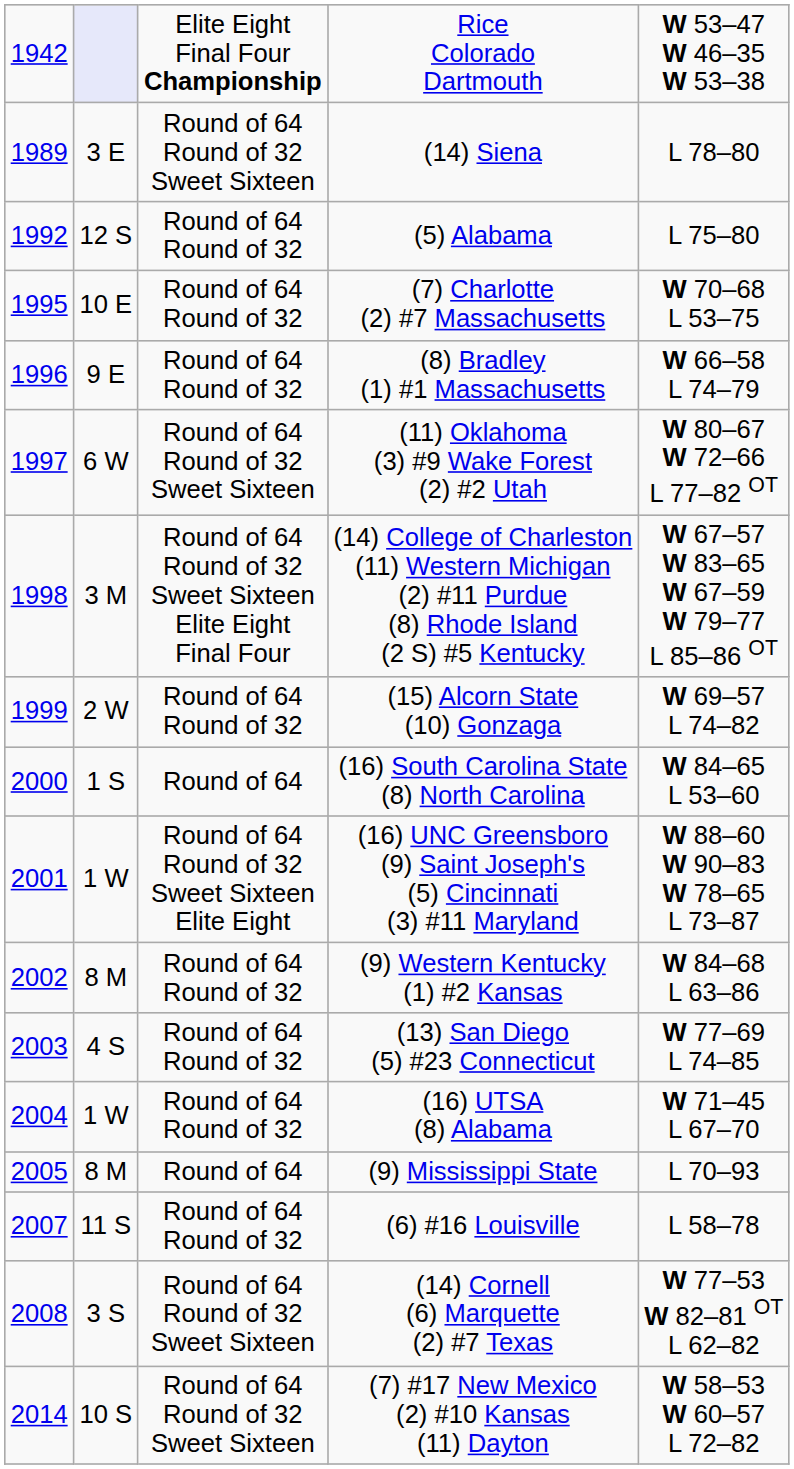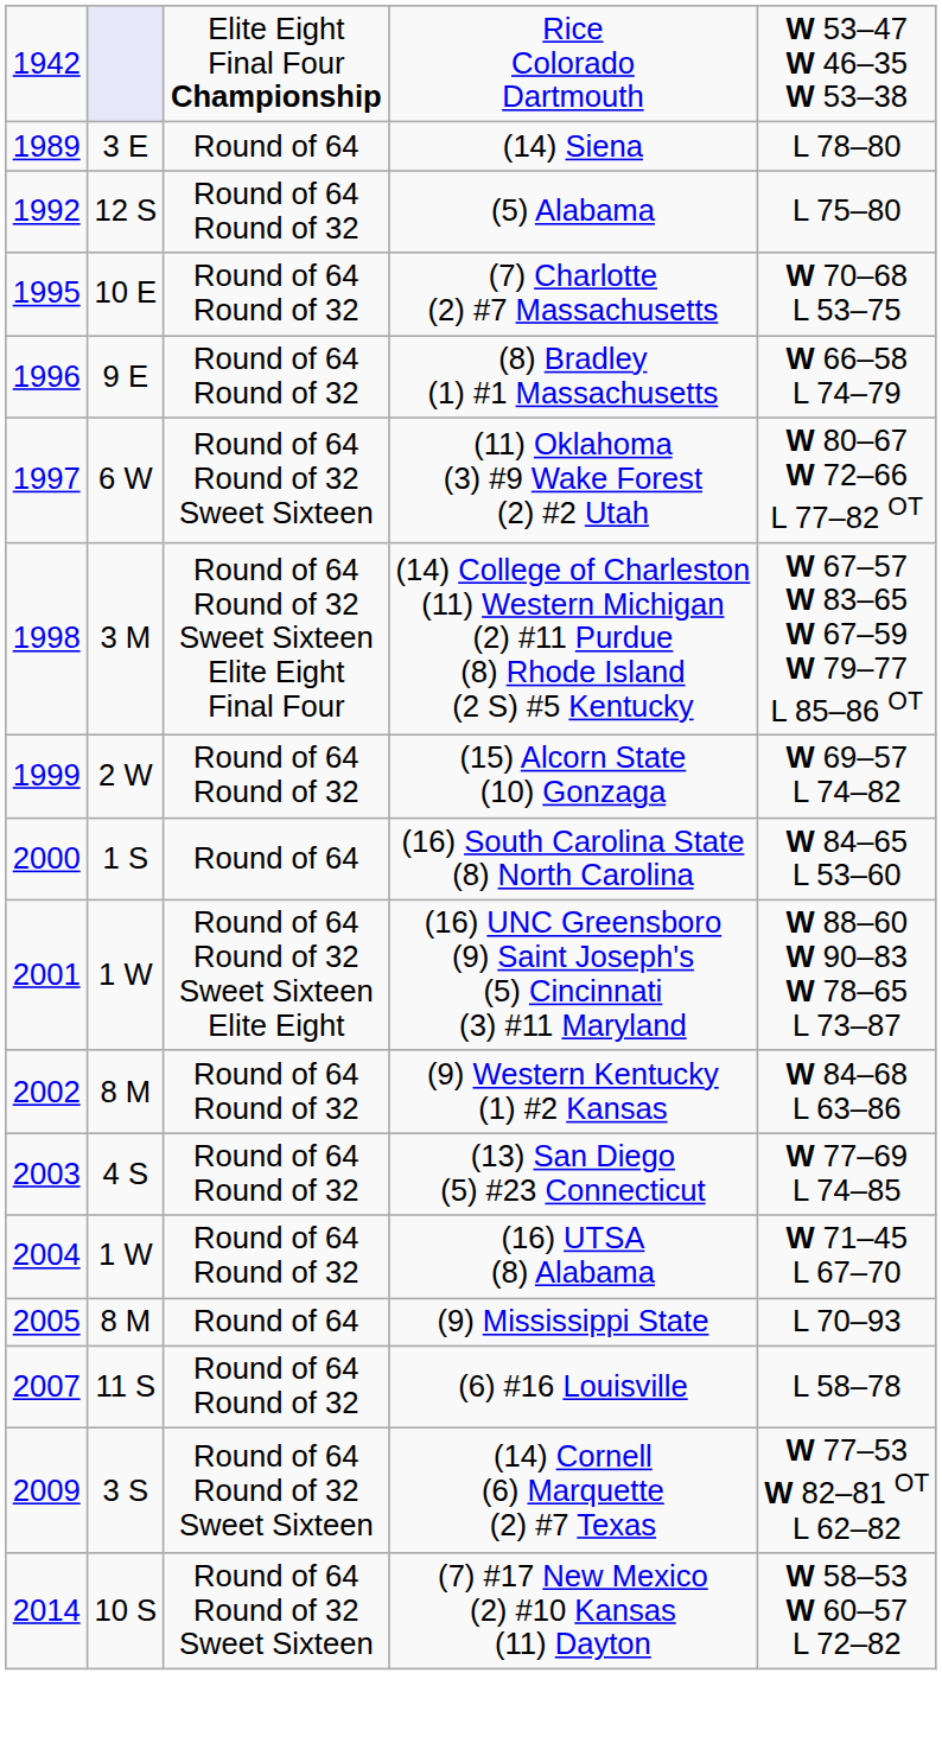 <table class=wikitable style="text-align:center">
 <tr>
 <td><a href='#'>1942</a></td>
 <td style="background:#E6E8FA;"></td>
 <td>Elite Eight<br>Final Four<br><strong>Championship</strong></td>
 <td><a href='#'>Rice</a><br><a href='#'>Colorado</a><br><a href='#'>Dartmouth</a></td>
 <td><strong>W</strong> 53–47<br><strong>W</strong> 46–35<br><strong>W</strong> 53–38</td>
 </tr>
 <tr>
 <td><a href='#'>1989</a></td>
 <td>3 E</td>
-<td>Round of 64<br>Round of 32<br>Sweet Sixteen</td>
+<td>Round of 64</td>
 <td>(14) <a href='#'>Siena</a></td>
 <td>L 78–80</td>
 </tr>
 <tr>
 <td><a href='#'>1992</a></td>
 <td>12 S</td>
 <td>Round of 64<br>Round of 32</td>
 <td>(5) <a href='#'>Alabama</a></td>
 <td>L 75–80</td>
 </tr>
 <tr>
 <td><a href='#'>1995</a></td>
 <td>10 E</td>
 <td>Round of 64<br>Round of 32</td>
 <td>(7) <a href='#'>Charlotte</a><br>(2) #7 <a href='#'>Massachusetts</a></td>
 <td><strong>W</strong> 70–68<br>L 53–75</td>
 </tr>
 <tr>
 <td><a href='#'>1996</a></td>
 <td>9 E</td>
 <td>Round of 64<br>Round of 32</td>
 <td>(8) <a href='#'>Bradley</a><br>(1) #1 <a href='#'>Massachusetts</a></td>
 <td><strong>W</strong> 66–58<br>L 74–79</td>
 </tr>
 <tr>
 <td><a href='#'>1997</a></td>
 <td>6 W</td>
 <td>Round of 64<br>Round of 32<br>Sweet Sixteen</td>
 <td>(11) <a href='#'>Oklahoma</a><br>(3) #9 <a href='#'>Wake Forest</a><br>(2) #2 <a href='#'>Utah</a></td>
 <td><strong>W</strong> 80–67<br><strong>W</strong> 72–66<br>L 77–82 <sup>OT</sup></td>
 </tr>
 <tr>
 <td><a href='#'>1998</a></td>
 <td>3 M</td>
 <td>Round of 64<br>Round of 32<br>Sweet Sixteen<br>Elite Eight<br>Final Four</td>
 <td>(14) <a href='#'>College of Charleston</a><br>(11) <a href='#'>Western Michigan</a><br>(2) #11 <a href='#'>Purdue</a><br>(8) <a href='#'>Rhode Island</a><br>(2 S) #5 <a href='#'>Kentucky</a></td>
 <td><strong>W</strong> 67–57<br><strong>W</strong> 83–65<br><strong>W</strong> 67–59<br><strong>W</strong> 79–77<br>L 85–86 <sup>OT</sup></td>
 </tr>
 <tr>
 <td><a href='#'>1999</a></td>
 <td>2 W</td>
 <td>Round of 64<br>Round of 32</td>
 <td>(15) <a href='#'>Alcorn State</a><br>(10) <a href='#'>Gonzaga</a></td>
 <td><strong>W</strong> 69–57<br>L 74–82</td>
 </tr>
 <tr>
 <td><a href='#'>2000</a></td>
 <td>1 S</td>
 <td>Round of 64</td>
 <td>(16) <a href='#'>South Carolina State</a><br>(8) <a href='#'>North Carolina</a></td>
 <td><strong>W</strong> 84–65<br>L 53–60</td>
 </tr>
 <tr>
 <td><a href='#'>2001</a></td>
 <td>1 W</td>
 <td>Round of 64<br>Round of 32<br>Sweet Sixteen<br>Elite Eight</td>
 <td>(16) <a href='#'>UNC Greensboro</a><br>(9) <a href='#'>Saint Joseph's</a><br>(5) <a href='#'>Cincinnati</a><br>(3) #11 <a href='#'>Maryland</a></td>
 <td><strong>W</strong> 88–60<br><strong>W</strong> 90–83<br><strong>W</strong> 78–65<br>L 73–87</td>
 </tr>
 <tr>
 <td><a href='#'>2002</a></td>
 <td>8 M</td>
 <td>Round of 64<br>Round of 32</td>
 <td>(9) <a href='#'>Western Kentucky</a><br>(1) #2 <a href='#'>Kansas</a></td>
 <td><strong>W</strong> 84–68<br>L 63–86</td>
 </tr>
 <tr>
 <td><a href='#'>2003</a></td>
 <td>4 S</td>
 <td>Round of 64<br>Round of 32</td>
 <td>(13) <a href='#'>San Diego</a><br>(5) #23 <a href='#'>Connecticut</a></td>
 <td><strong>W</strong> 77–69<br>L 74–85</td>
 </tr>
 <tr>
 <td><a href='#'>2004</a></td>
 <td>1 W</td>
 <td>Round of 64<br>Round of 32</td>
 <td>(16) <a href='#'>UTSA</a><br>(8) <a href='#'>Alabama</a></td>
 <td><strong>W</strong> 71–45<br>L 67–70</td>
 </tr>
 <tr>
 <td><a href='#'>2005</a></td>
 <td>8 M</td>
 <td>Round of 64</td>
 <td>(9) <a href='#'>Mississippi State</a></td>
 <td>L 70–93</td>
 </tr>
 <tr>
 <td><a href='#'>2007</a></td>
 <td>11 S</td>
 <td>Round of 64<br>Round of 32</td>
 <td>(6) #16 <a href='#'>Louisville</a></td>
 <td>L 58–78</td>
 </tr>
 <tr>
-<td><a href='#'>2008</a></td>
+<td><a href='#'>2009</a></td>
 <td>3 S</td>
 <td>Round of 64<br>Round of 32<br>Sweet Sixteen</td>
 <td>(14) <a href='#'>Cornell</a><br>(6) <a href='#'>Marquette</a><br>(2) #7 <a href='#'>Texas</a></td>
 <td><strong>W</strong> 77–53<br><strong>W</strong> 82–81 <sup>OT</sup><br>L 62–82</td>
 </tr>
 <tr>
 <td><a href='#'>2014</a></td>
 <td>10 S</td>
 <td>Round of 64<br>Round of 32<br>Sweet Sixteen</td>
 <td>(7) #17 <a href='#'>New Mexico</a><br>(2) #10 <a href='#'>Kansas</a><br>(11) <a href='#'>Dayton</a></td>
 <td><strong>W</strong> 58–53<br><strong>W</strong> 60–57<br>L 72–82</td>
 </tr>
 </table>
